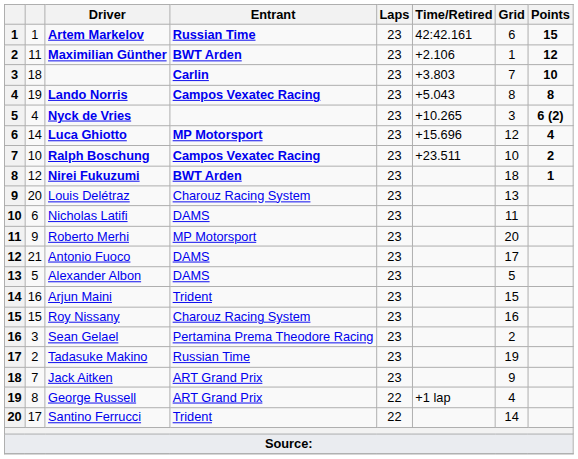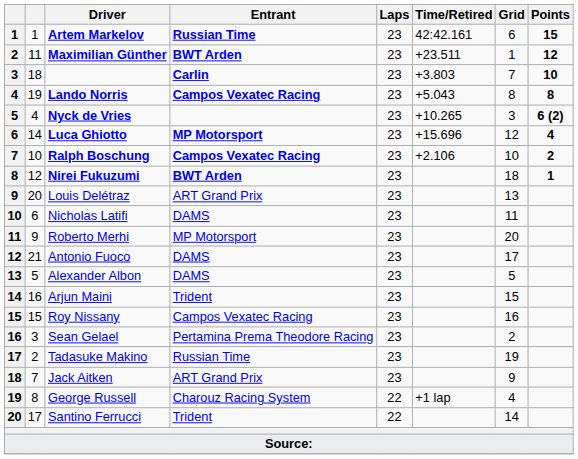 <table class="wikitable" style="font-size: 85%;">
 <tr>
 <th></th>
 <th></th>
 <th>Driver</th>
 <th>Entrant</th>
 <th>Laps</th>
 <th>Time/Retired</th>
 <th>Grid</th>
 <th>Points</th>
 </tr>
 <tr>
 <th>1</th>
 <td align="center">1</td>
 <td> <strong><a href='#'>Artem Markelov</a></strong></td>
 <td><strong><a href='#'>Russian Time</a></strong></td>
 <td align="center">23</td>
 <td>42:42.161</td>
 <td align="center">6</td>
 <td align="center"><strong>15</strong></td>
 </tr>
 <tr>
 <th>2</th>
 <td align="center">11</td>
 <td> <strong><a href='#'>Maximilian Günther</a></strong></td>
 <td><strong><a href='#'>BWT Arden</a></strong></td>
 <td align="center">23</td>
-<td>+2.106</td>
+<td>+23.511</td>
 <td align="center">1</td>
 <td align="center"><strong>12</strong></td>
 </tr>
 <tr>
 <th>3</th>
 <td align="center">18</td>
 <td></td>
 <td><strong><a href='#'>Carlin</a></strong></td>
 <td align="center">23</td>
 <td>+3.803</td>
 <td align="center">7</td>
 <td align="center"><strong>10</strong></td>
 </tr>
 <tr>
 <th>4</th>
 <td align="center">19</td>
 <td> <strong><a href='#'>Lando Norris</a></strong></td>
 <td><strong><a href='#'>Campos Vexatec Racing</a></strong></td>
 <td align="center">23</td>
 <td>+5.043</td>
 <td align="center">8</td>
 <td align="center"><strong>8</strong></td>
 </tr>
 <tr>
 <th>5</th>
 <td align="center">4</td>
 <td> <strong><a href='#'>Nyck de Vries</a></strong></td>
 <td></td>
 <td align="center">23</td>
 <td>+10.265</td>
 <td align="center">3</td>
 <td align="center"><strong>6 (2)</strong></td>
 </tr>
 <tr>
 <th>6</th>
 <td align="center">14</td>
 <td> <strong><a href='#'>Luca Ghiotto</a></strong></td>
 <td><strong><a href='#'>MP Motorsport</a></strong></td>
 <td align="center">23</td>
 <td>+15.696</td>
 <td align="center">12</td>
 <td align="center"><strong>4</strong></td>
 </tr>
 <tr>
 <th>7</th>
 <td align="center">10</td>
 <td> <strong><a href='#'>Ralph Boschung</a></strong></td>
 <td><strong><a href='#'>Campos Vexatec Racing</a></strong></td>
 <td align="center">23</td>
-<td>+23.511</td>
+<td>+2.106</td>
 <td align="center">10</td>
 <td align="center"><strong>2</strong></td>
 </tr>
 <tr>
 <th>8</th>
 <td align="center">12</td>
 <td> <strong><a href='#'>Nirei Fukuzumi</a></strong></td>
 <td><strong><a href='#'>BWT Arden</a></strong></td>
 <td align="center">23</td>
 <td></td>
 <td align="center">18</td>
 <td align="center"><strong>1</strong></td>
 </tr>
 <tr>
 <th>9</th>
 <td align="center">20</td>
 <td> <a href='#'>Louis Delétraz</a></td>
-<td><a href='#'>Charouz Racing System</a></td>
+<td><a href='#'>ART Grand Prix</a></td>
 <td align="center">23</td>
 <td></td>
 <td align="center">13</td>
 <td align="center"></td>
 </tr>
 <tr>
 <th>10</th>
 <td align="center">6</td>
 <td> <a href='#'>Nicholas Latifi</a></td>
 <td><a href='#'>DAMS</a></td>
 <td align="center">23</td>
 <td></td>
 <td align="center">11</td>
 <td align="center"></td>
 </tr>
 <tr>
 <th>11</th>
 <td align="center">9</td>
 <td> <a href='#'>Roberto Merhi</a></td>
 <td><a href='#'>MP Motorsport</a></td>
 <td align="center">23</td>
 <td></td>
 <td align="center">20</td>
 <td align="center"></td>
 </tr>
 <tr>
 <th>12</th>
 <td align="center">21</td>
 <td> <a href='#'>Antonio Fuoco</a></td>
 <td><a href='#'>DAMS</a></td>
 <td align="center">23</td>
 <td></td>
 <td align="center">17</td>
 <td align="center"></td>
 </tr>
 <tr>
 <th>13</th>
 <td align="center">5</td>
 <td> <a href='#'>Alexander Albon</a></td>
 <td><a href='#'>DAMS</a></td>
 <td align="center">23</td>
 <td></td>
 <td align="center">5</td>
 <td align="center"></td>
 </tr>
 <tr>
 <th>14</th>
 <td align="center">16</td>
 <td> <a href='#'>Arjun Maini</a></td>
 <td><a href='#'>Trident</a></td>
 <td align="center">23</td>
 <td></td>
 <td align="center">15</td>
 <td align="center"></td>
 </tr>
 <tr>
 <th>15</th>
 <td align="center">15</td>
 <td> <a href='#'>Roy Nissany</a></td>
-<td><a href='#'>Charouz Racing System</a></td>
+<td><a href='#'>Campos Vexatec Racing</a></td>
 <td align="center">23</td>
 <td></td>
 <td align="center">16</td>
 <td align="center"></td>
 </tr>
 <tr>
 <th>16</th>
 <td align="center">3</td>
 <td> <a href='#'>Sean Gelael</a></td>
 <td><a href='#'>Pertamina Prema Theodore Racing</a></td>
 <td align="center">23</td>
 <td></td>
 <td align="center">2</td>
 <td align="center"></td>
 </tr>
 <tr>
 <th>17</th>
 <td align="center">2</td>
 <td> <a href='#'>Tadasuke Makino</a></td>
 <td><a href='#'>Russian Time</a></td>
 <td align="center">23</td>
 <td></td>
 <td align="center">19</td>
 <td align="center"></td>
 </tr>
 <tr>
 <th>18</th>
 <td align="center">7</td>
 <td> <a href='#'>Jack Aitken</a></td>
 <td><a href='#'>ART Grand Prix</a></td>
 <td align="center">23</td>
 <td></td>
 <td align="center">9</td>
 <td align="center"></td>
 </tr>
 <tr>
 <th>19</th>
 <td align="center">8</td>
 <td> <a href='#'>George Russell</a></td>
-<td><a href='#'>ART Grand Prix</a></td>
+<td><a href='#'>Charouz Racing System</a></td>
 <td align="center">22</td>
 <td>+1 lap</td>
 <td align="center">4</td>
 <td align="center"></td>
 </tr>
 <tr>
 <th>20</th>
 <td align="center">17</td>
 <td> <a href='#'>Santino Ferrucci</a></td>
 <td><a href='#'>Trident</a></td>
 <td align="center">22</td>
 <td></td>
 <td align="center">14</td>
 <td align="center"></td>
 </tr>
 <tr>
 <th colspan="8" align="center"></th>
 </tr>
 <tr>
 <td style="background:#eaecf0; text-align:center;" colspan="8"><strong>Source:</strong></td>
 </tr>
 <tr>
 </tr>
 </table>
